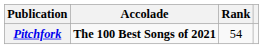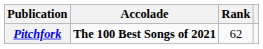 <table class="wikitable sortable plainrowheaders" style="text-align:center;">
 <tr>
 <th>Publication</th>
 <th class="unsortable">Accolade</th>
 <th>Rank</th>
 <th class="unsortable"></th>
 </tr>
 <tr>
 <th scope="row"><em><a href='#'>Pitchfork</a></em></th>
 <td><strong>The 100 Best Songs of 2021</strong></td>
-<td>54</td>
+<td>62</td>
 <td></td>
 </tr>
 </table>
